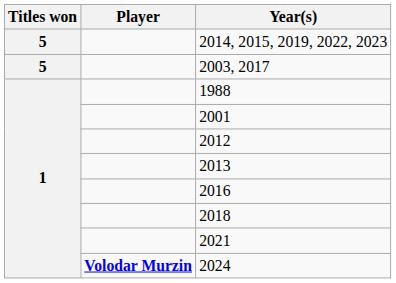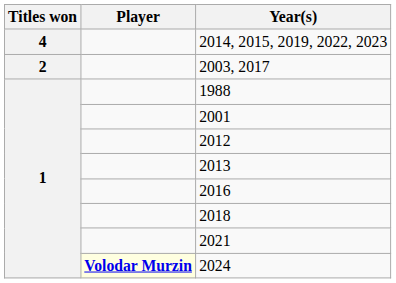 <table class="wikitable">
 <tr>
 <th>Titles won</th>
 <th>Player</th>
 <th>Year(s)</th>
 </tr>
 <tr>
-<th>5</th>
+<th>4</th>
 <td></td>
 <td>2014, 2015, 2019, 2022, 2023</td>
 </tr>
 <tr>
-<th>5</th>
+<th>2</th>
 <td></td>
 <td>2003, 2017</td>
 </tr>
 <tr>
 <th rowspan="8">1</th>
 <td></td>
 <td>1988</td>
 </tr>
 <tr>
 <td></td>
 <td>2001</td>
 </tr>
 <tr>
 <td></td>
 <td>2012</td>
 </tr>
 <tr>
 <td></td>
 <td>2013</td>
 </tr>
 <tr>
 <td></td>
 <td>2016</td>
 </tr>
 <tr>
 <td></td>
 <td>2018</td>
 </tr>
 <tr>
 <td></td>
 <td>2021</td>
 </tr>
 <tr>
-<td> <strong><a href='#'>Volodar Murzin</a></strong> </td>
+<td style="background: lightyellow;"> <strong><a href='#'>Volodar Murzin</a></strong> </td>
 <td>2024</td>
 </tr>
 </table>
